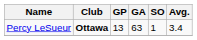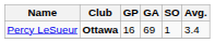 <table class="wikitable">
 <tr>
 <th>Name</th>
 <th>Club</th>
 <th>GP</th>
 <th>GA</th>
 <th>SO</th>
 <th>Avg.</th>
 </tr>
 <tr>
 <td><a href='#'>Percy LeSueur</a></td>
 <td><strong>Ottawa</strong></td>
-<td>13</td>
-<td>63</td>
+<td>16</td>
+<td>69</td>
 <td>1</td>
 <td>3.4</td>
 </tr>
 <tr>
 </tr>
 </table>
